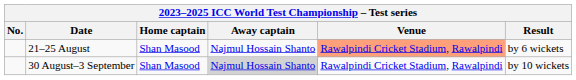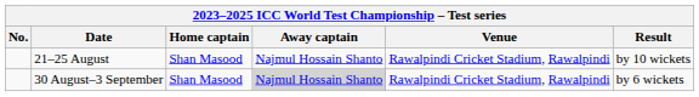 <table class="wikitable">
 <tr>
 <th colspan="9"><a href='#'>2023–2025 ICC World Test Championship</a> – Test series</th>
 </tr>
 <tr>
 <th>No.</th>
 <th>Date</th>
 <th>Home captain</th>
 <th>Away captain</th>
 <th>Venue</th>
 <th>Result</th>
 </tr>
 <tr>
 <td></td>
 <td>21–25 August</td>
 <td><a href='#'>Shan Masood</a></td>
 <td><a href='#'>Najmul Hossain Shanto</a></td>
-<td style="background: lightsalmon;"><a href='#'>Rawalpindi Cricket Stadium</a>, <a href='#'>Rawalpindi</a></td>
-<td> by 6 wickets</td>
+<td><a href='#'>Rawalpindi Cricket Stadium</a>, <a href='#'>Rawalpindi</a></td>
+<td> by 10 wickets</td>
 </tr>
 <tr>
 <td></td>
 <td>30 August–3 September</td>
 <td><a href='#'>Shan Masood</a></td>
 <td style="background: lightgrey;"><a href='#'>Najmul Hossain Shanto</a></td>
 <td><a href='#'>Rawalpindi Cricket Stadium</a>, <a href='#'>Rawalpindi</a></td>
-<td> by 10 wickets</td>
+<td> by 6 wickets</td>
 </tr>
 </table>
